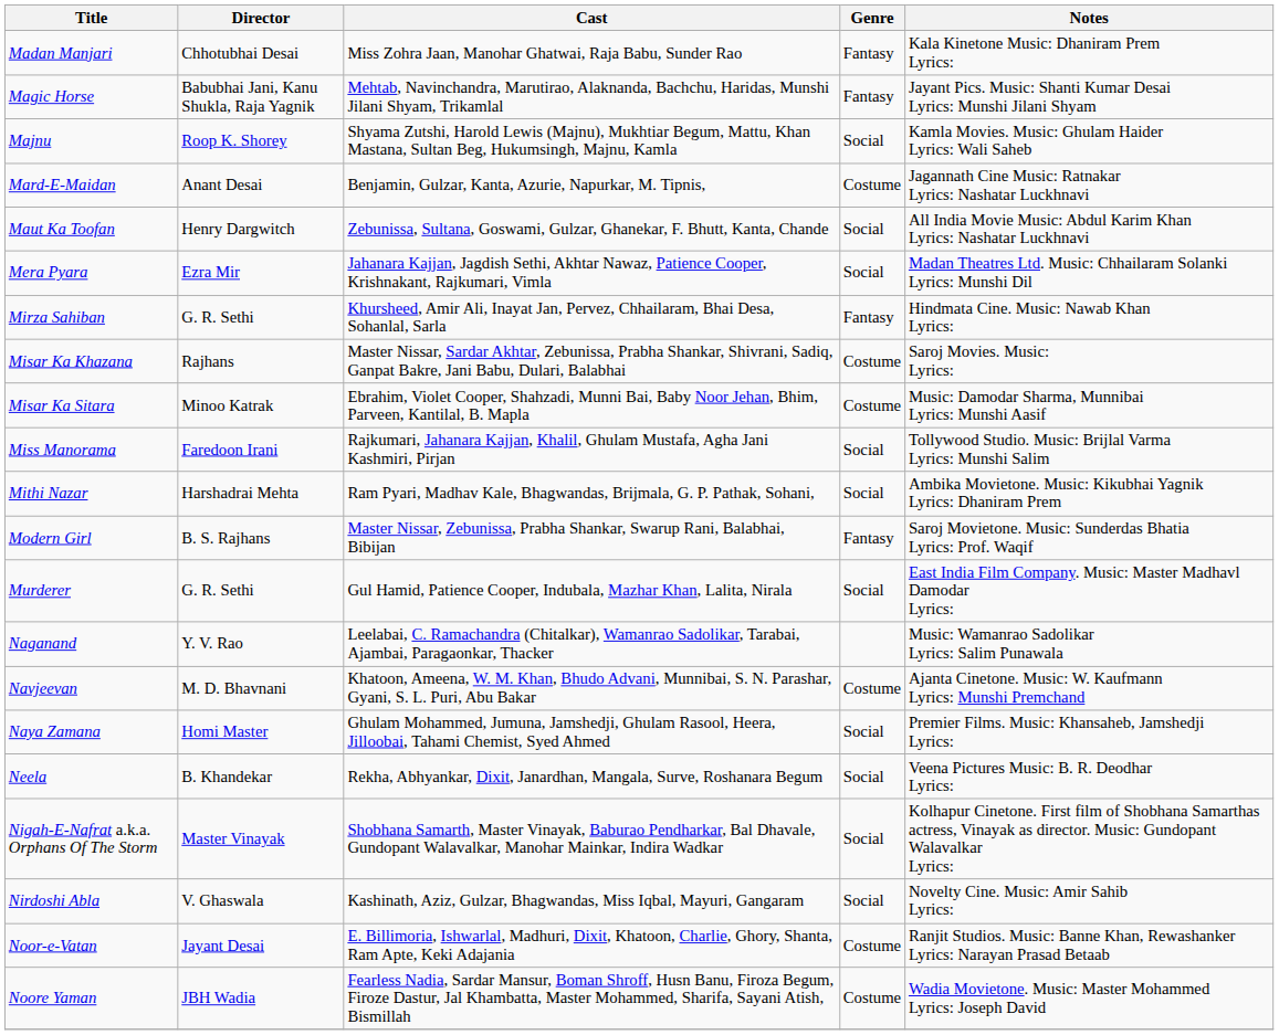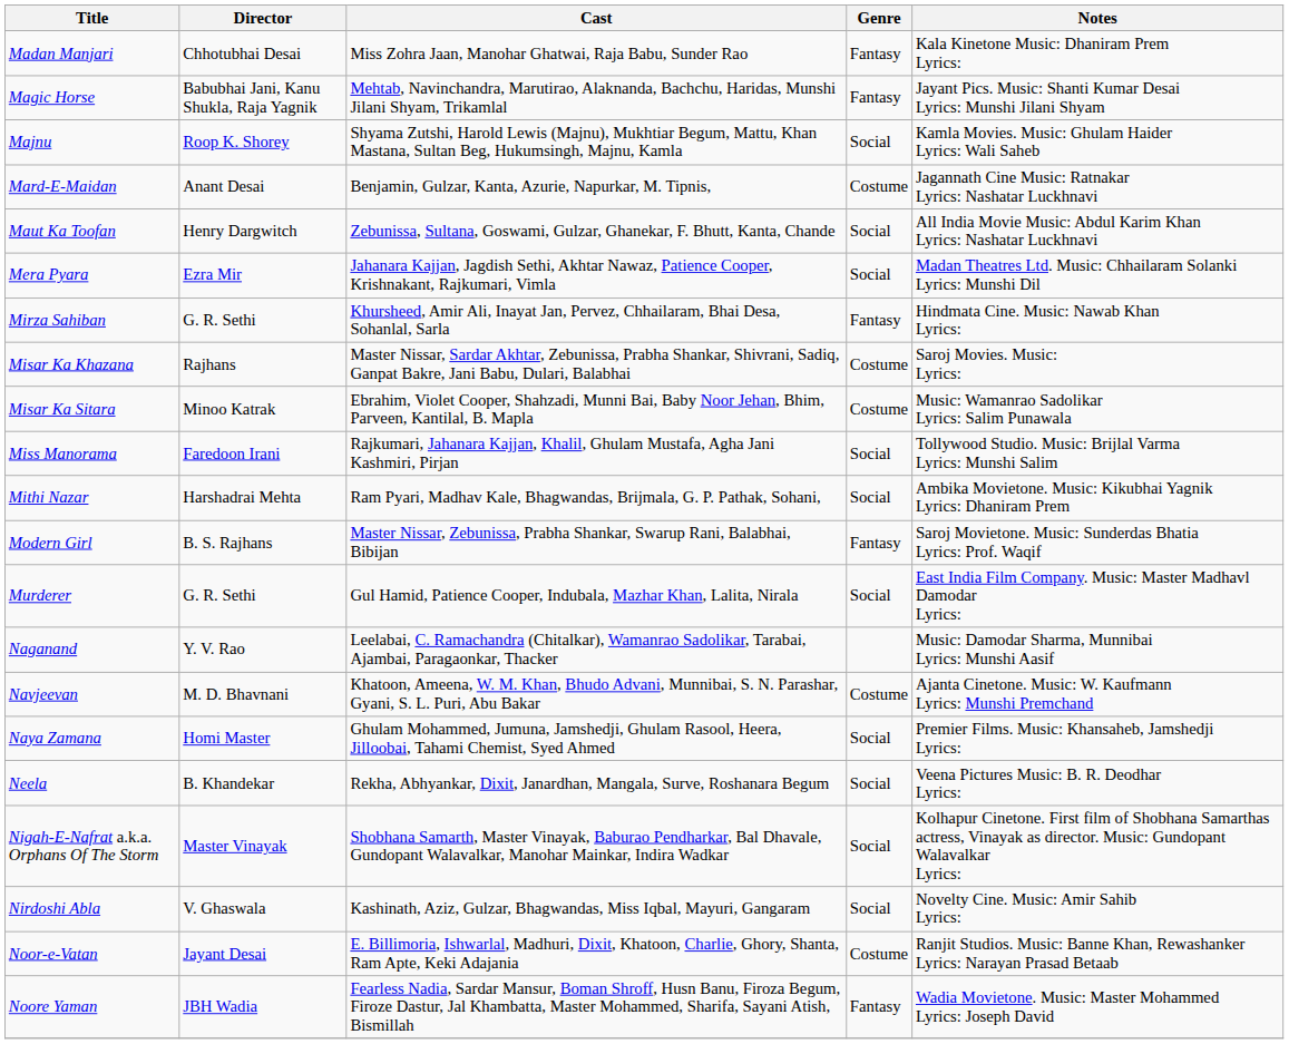 <table class="wikitable">
 <tr>
 <th>Title</th>
 <th>Director</th>
 <th>Cast</th>
 <th>Genre</th>
 <th>Notes</th>
 </tr>
 <tr>
 <td><em><a href='#'>Madan Manjari</a></em></td>
 <td>Chhotubhai Desai</td>
 <td>Miss Zohra Jaan, Manohar Ghatwai, Raja Babu, Sunder Rao</td>
 <td>Fantasy</td>
 <td>Kala Kinetone Music: Dhaniram Prem<br>Lyrics:</td>
 </tr>
 <tr>
 <td><em><a href='#'>Magic Horse</a></em></td>
 <td>Babubhai Jani, Kanu Shukla, Raja Yagnik</td>
 <td><a href='#'>Mehtab</a>, Navinchandra,  Marutirao, Alaknanda, Bachchu, Haridas, Munshi Jilani Shyam, Trikamlal</td>
 <td>Fantasy</td>
 <td>Jayant Pics. Music: Shanti Kumar Desai<br>Lyrics: Munshi Jilani Shyam</td>
 </tr>
 <tr>
 <td><em><a href='#'>Majnu</a></em></td>
 <td><a href='#'>Roop K. Shorey</a></td>
 <td>Shyama Zutshi, Harold Lewis (Majnu), Mukhtiar Begum,  Mattu, Khan Mastana, Sultan Beg, Hukumsingh, Majnu, Kamla</td>
 <td>Social</td>
 <td>Kamla Movies. Music: Ghulam Haider<br>Lyrics: Wali Saheb</td>
 </tr>
 <tr>
 <td><em><a href='#'>Mard-E-Maidan</a></em></td>
 <td>Anant Desai</td>
 <td>Benjamin, Gulzar, Kanta,  Azurie, Napurkar, M. Tipnis,</td>
 <td>Costume</td>
 <td>Jagannath Cine Music: Ratnakar<br>Lyrics: Nashatar Luckhnavi</td>
 </tr>
 <tr>
 <td><em><a href='#'>Maut Ka Toofan</a></em></td>
 <td>Henry Dargwitch</td>
 <td><a href='#'>Zebunissa</a>, <a href='#'>Sultana</a>, Goswami,  Gulzar, Ghanekar, F. Bhutt, Kanta, Chande</td>
 <td>Social</td>
 <td>All India Movie Music: Abdul Karim Khan<br>Lyrics: Nashatar Luckhnavi</td>
 </tr>
 <tr>
 <td><em><a href='#'>Mera Pyara</a></em></td>
 <td><a href='#'>Ezra Mir</a></td>
 <td><a href='#'>Jahanara Kajjan</a>,  Jagdish Sethi,  Akhtar Nawaz, <a href='#'>Patience Cooper</a>, Krishnakant, Rajkumari, Vimla</td>
 <td>Social</td>
 <td><a href='#'>Madan Theatres Ltd</a>. Music: Chhailaram Solanki<br>Lyrics: Munshi Dil</td>
 </tr>
 <tr>
 <td><em><a href='#'>Mirza Sahiban</a></em></td>
 <td>G. R. Sethi</td>
 <td><a href='#'>Khursheed</a>, Amir Ali, Inayat Jan, Pervez, Chhailaram, Bhai Desa, Sohanlal, Sarla</td>
 <td>Fantasy</td>
 <td>Hindmata Cine. Music: Nawab Khan<br>Lyrics:</td>
 </tr>
 <tr>
 <td><em><a href='#'>Misar Ka Khazana</a></em></td>
 <td>Rajhans</td>
 <td>Master Nissar, <a href='#'>Sardar Akhtar</a>, Zebunissa, Prabha Shankar, Shivrani,  Sadiq, Ganpat Bakre, Jani Babu, Dulari,  Balabhai</td>
 <td>Costume</td>
 <td>Saroj Movies. Music: <br>Lyrics:</td>
 </tr>
 <tr>
 <td><em><a href='#'>Misar Ka Sitara</a></em></td>
 <td>Minoo Katrak</td>
 <td>Ebrahim, Violet Cooper, Shahzadi,  Munni Bai, Baby <a href='#'>Noor Jehan</a>, Bhim, Parveen,  Kantilal,  B. Mapla</td>
 <td>Costume</td>
-<td>Music: Damodar Sharma, Munnibai<br>Lyrics: Munshi Aasif</td>
+<td>Music: Wamanrao Sadolikar<br>Lyrics: Salim Punawala</td>
 </tr>
 <tr>
 <td><em><a href='#'>Miss Manorama</a></em></td>
 <td><a href='#'>Faredoon Irani</a></td>
 <td>Rajkumari, <a href='#'>Jahanara Kajjan</a>, <a href='#'>Khalil</a>, Ghulam Mustafa, Agha Jani Kashmiri, Pirjan</td>
 <td>Social</td>
 <td>Tollywood Studio. Music: Brijlal Varma<br>Lyrics: Munshi Salim</td>
 </tr>
 <tr>
 <td><em><a href='#'>Mithi Nazar</a></em></td>
 <td>Harshadrai Mehta</td>
 <td>Ram Pyari, Madhav Kale, Bhagwandas, Brijmala,  G. P. Pathak, Sohani,</td>
 <td>Social</td>
 <td>Ambika Movietone. Music: Kikubhai Yagnik <br>Lyrics: Dhaniram Prem</td>
 </tr>
 <tr>
 <td><em><a href='#'>Modern Girl</a></em></td>
 <td>B. S. Rajhans</td>
 <td><a href='#'>Master Nissar</a>, <a href='#'>Zebunissa</a>, Prabha Shankar,  Swarup Rani, Balabhai, Bibijan</td>
 <td>Fantasy</td>
 <td>Saroj Movietone. Music:  Sunderdas Bhatia<br>Lyrics: Prof. Waqif</td>
 </tr>
 <tr>
 <td><em><a href='#'>Murderer</a></em></td>
 <td>G. R. Sethi</td>
 <td>Gul Hamid, Patience Cooper, Indubala, <a href='#'>Mazhar Khan</a>, Lalita, Nirala</td>
 <td>Social</td>
 <td><a href='#'>East India Film Company</a>.  Music: Master Madhavl Damodar<br>Lyrics:</td>
 </tr>
 <tr>
 <td><em><a href='#'>Naganand</a></em></td>
 <td>Y. V. Rao</td>
 <td>Leelabai, <a href='#'>C. Ramachandra</a> (Chitalkar), <a href='#'>Wamanrao Sadolikar</a>, Tarabai, Ajambai, Paragaonkar, Thacker</td>
 <td></td>
-<td>Music: Wamanrao Sadolikar<br>Lyrics: Salim Punawala</td>
+<td>Music: Damodar Sharma, Munnibai<br>Lyrics: Munshi Aasif</td>
 </tr>
 <tr>
 <td><em><a href='#'>Navjeevan</a></em></td>
 <td>M. D. Bhavnani</td>
 <td>Khatoon, Ameena, <a href='#'>W. M. Khan</a>, <a href='#'>Bhudo Advani</a>, Munnibai,  S. N. Parashar, Gyani, S. L. Puri, Abu Bakar</td>
 <td>Costume</td>
 <td>Ajanta Cinetone. Music: W. Kaufmann<br>Lyrics: <a href='#'>Munshi Premchand</a></td>
 </tr>
 <tr>
 <td><em><a href='#'>Naya Zamana</a></em></td>
 <td><a href='#'>Homi Master</a></td>
 <td>Ghulam Mohammed, Jumuna, Jamshedji, Ghulam Rasool, Heera, <a href='#'>Jilloobai</a>, Tahami Chemist, Syed Ahmed</td>
 <td>Social</td>
 <td>Premier Films. Music: Khansaheb, Jamshedji<br>Lyrics:</td>
 </tr>
 <tr>
 <td><em><a href='#'>Neela</a></em></td>
 <td>B. Khandekar</td>
 <td>Rekha, Abhyankar, <a href='#'>Dixit</a>, Janardhan, Mangala, Surve, Roshanara Begum</td>
 <td>Social</td>
 <td>Veena Pictures Music: B. R. Deodhar<br>Lyrics:</td>
 </tr>
 <tr>
 <td><em><a href='#'>Nigah-E-Nafrat</a></em> a.k.a. <em>Orphans Of The Storm</em></td>
 <td><a href='#'>Master Vinayak</a></td>
 <td><a href='#'>Shobhana Samarth</a>, Master Vinayak, <a href='#'>Baburao Pendharkar</a>, Bal Dhavale, Gundopant Walavalkar, Manohar Mainkar, Indira Wadkar</td>
 <td>Social</td>
 <td>Kolhapur Cinetone. First film of Shobhana Samarthas actress, Vinayak as director. Music: Gundopant Walavalkar<br>Lyrics:</td>
 </tr>
 <tr>
 <td><em><a href='#'>Nirdoshi Abla</a></em></td>
 <td>V. Ghaswala</td>
 <td>Kashinath, Aziz, Gulzar, Bhagwandas, Miss Iqbal, Mayuri, Gangaram</td>
 <td>Social</td>
 <td>Novelty Cine. Music: Amir Sahib<br>Lyrics:</td>
 </tr>
 <tr>
 <td><em><a href='#'>Noor-e-Vatan</a></em></td>
 <td><a href='#'>Jayant Desai</a></td>
 <td><a href='#'>E. Billimoria</a>, <a href='#'>Ishwarlal</a>, Madhuri, <a href='#'>Dixit</a>, Khatoon, <a href='#'>Charlie</a>, Ghory, Shanta, Ram Apte,  Keki Adajania</td>
 <td>Costume</td>
 <td>Ranjit Studios. Music: Banne Khan, Rewashanker<br>Lyrics: Narayan Prasad Betaab</td>
 </tr>
 <tr>
 <td><em><a href='#'>Noore Yaman</a></em></td>
 <td><a href='#'>JBH Wadia</a></td>
 <td><a href='#'>Fearless Nadia</a>, Sardar Mansur, <a href='#'>Boman Shroff</a>, Husn Banu, Firoza Begum, Firoze Dastur, Jal Khambatta, Master Mohammed, Sharifa, Sayani Atish, Bismillah</td>
-<td>Costume</td>
+<td>Fantasy</td>
 <td><a href='#'>Wadia Movietone</a>.  Music: Master Mohammed<br>Lyrics: Joseph David</td>
 </tr>
 <tr>
 </tr>
 </table>
